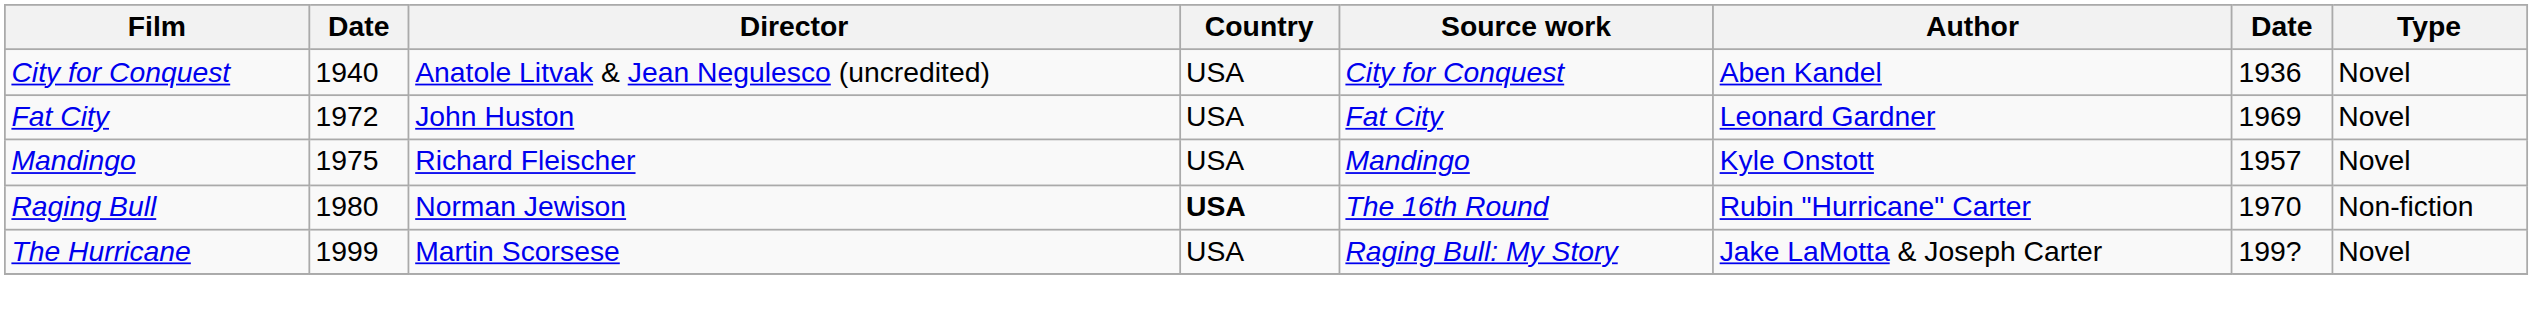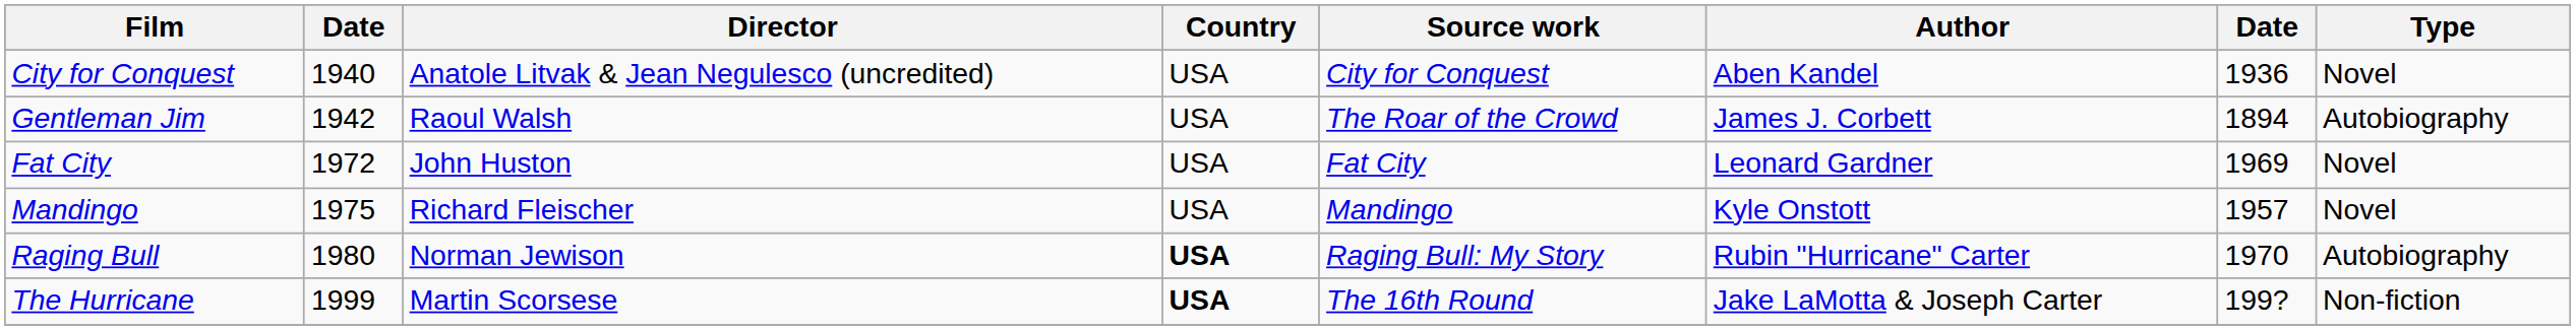 <table class="wikitable" style=width:90%>
 <tr style="background:#CCCCCC;">
 <th>Film</th>
 <th>Date</th>
 <th>Director</th>
 <th>Country</th>
 <th>Source work</th>
 <th>Author</th>
 <th>Date</th>
 <th>Type</th>
 </tr>
 <tr>
 <td><em><a href='#'>City for Conquest</a></em></td>
 <td>1940</td>
 <td><a href='#'>Anatole Litvak</a> & <a href='#'>Jean Negulesco</a> (uncredited)</td>
 <td>USA</td>
 <td><em><a href='#'>City for Conquest</a></em></td>
 <td><a href='#'>Aben Kandel</a></td>
 <td>1936</td>
 <td>Novel</td>
+</tr>
+<tr>
+<td><em><a href='#'>Gentleman Jim</a></em></td>
+<td>1942</td>
+<td><a href='#'>Raoul Walsh</a></td>
+<td>USA</td>
+<td><em><a href='#'>The Roar of the Crowd</a></em></td>
+<td><a href='#'>James J. Corbett</a></td>
+<td>1894</td>
+<td>Autobiography</td>
 </tr>
 <tr>
 <td><em><a href='#'>Fat City</a></em></td>
 <td>1972</td>
 <td><a href='#'>John Huston</a></td>
 <td>USA</td>
 <td><em><a href='#'>Fat City</a></em></td>
 <td><a href='#'>Leonard Gardner</a></td>
 <td>1969</td>
 <td>Novel</td>
 </tr>
 <tr>
 <td><em><a href='#'>Mandingo</a></em></td>
 <td>1975</td>
 <td><a href='#'>Richard Fleischer</a></td>
 <td>USA</td>
 <td><em><a href='#'>Mandingo</a></em></td>
 <td><a href='#'>Kyle Onstott</a></td>
 <td>1957</td>
 <td>Novel</td>
 </tr>
 <tr>
 <td><em><a href='#'>Raging Bull</a></em></td>
 <td>1980</td>
 <td><a href='#'>Norman Jewison</a></td>
 <td><strong>USA</strong></td>
-<td><em><a href='#'>The 16th Round</a></em></td>
+<td><em><a href='#'>Raging Bull: My Story</a></em></td>
 <td><a href='#'>Rubin "Hurricane" Carter</a></td>
 <td>1970</td>
-<td>Non-fiction</td>
+<td>Autobiography</td>
 </tr>
 <tr>
 <td><em><a href='#'>The Hurricane</a></em></td>
 <td>1999</td>
 <td><a href='#'>Martin Scorsese</a></td>
-<td>USA</td>
-<td><em><a href='#'>Raging Bull: My Story</a></em></td>
+<td><strong>USA</strong></td>
+<td><em><a href='#'>The 16th Round</a></em></td>
 <td><a href='#'>Jake LaMotta</a> & Joseph Carter</td>
 <td>199?</td>
-<td>Novel</td>
+<td>Non-fiction</td>
 </tr>
 <tr>
 </tr>
 </table>
